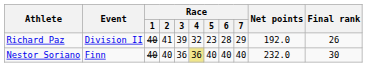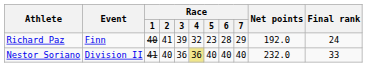 <table class="wikitable" style="font-size:90%">
 <tr>
 <th rowspan="2">Athlete</th>
 <th rowspan="2">Event</th>
 <th colspan=7>Race</th>
 <th rowspan=2>Net points</th>
 <th rowspan=2>Final rank</th>
 </tr>
 <tr style="font-size:95%">
 <th>1</th>
 <th>2</th>
 <th>3</th>
 <th>4</th>
 <th>5</th>
 <th>6</th>
 <th>7</th>
 </tr>
 <tr align=center>
 <td align=left><a href='#'>Richard Paz</a></td>
-<td align=left><a href='#'>Division II</a></td>
+<td align=left><a href='#'>Finn</a></td>
 <td><s>40</s></td>
 <td>41</td>
 <td>39</td>
 <td>32</td>
 <td>23</td>
 <td>28</td>
 <td>29</td>
 <td>192.0</td>
-<td>26</td>
+<td>24</td>
 </tr>
 <tr align=center>
 <td align=left><a href='#'>Nestor Soriano</a></td>
-<td align=left><a href='#'>Finn</a></td>
-<td><s>40</s></td>
+<td align=left><a href='#'>Division II</a></td>
+<td><s>41</s></td>
 <td>40</td>
 <td>36</td>
 <td style="background: khaki;">36</td>
 <td>40</td>
 <td>40</td>
 <td>40</td>
 <td>232.0</td>
-<td>30</td>
+<td>33</td>
 </tr>
 </table>
